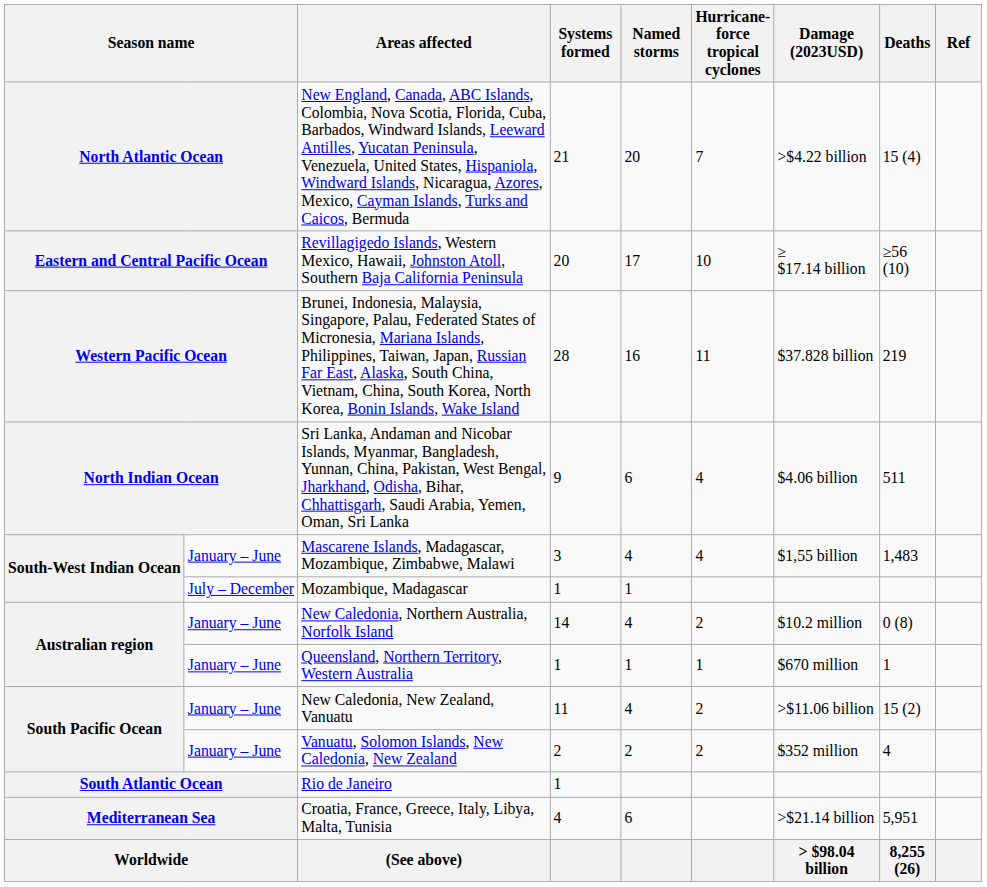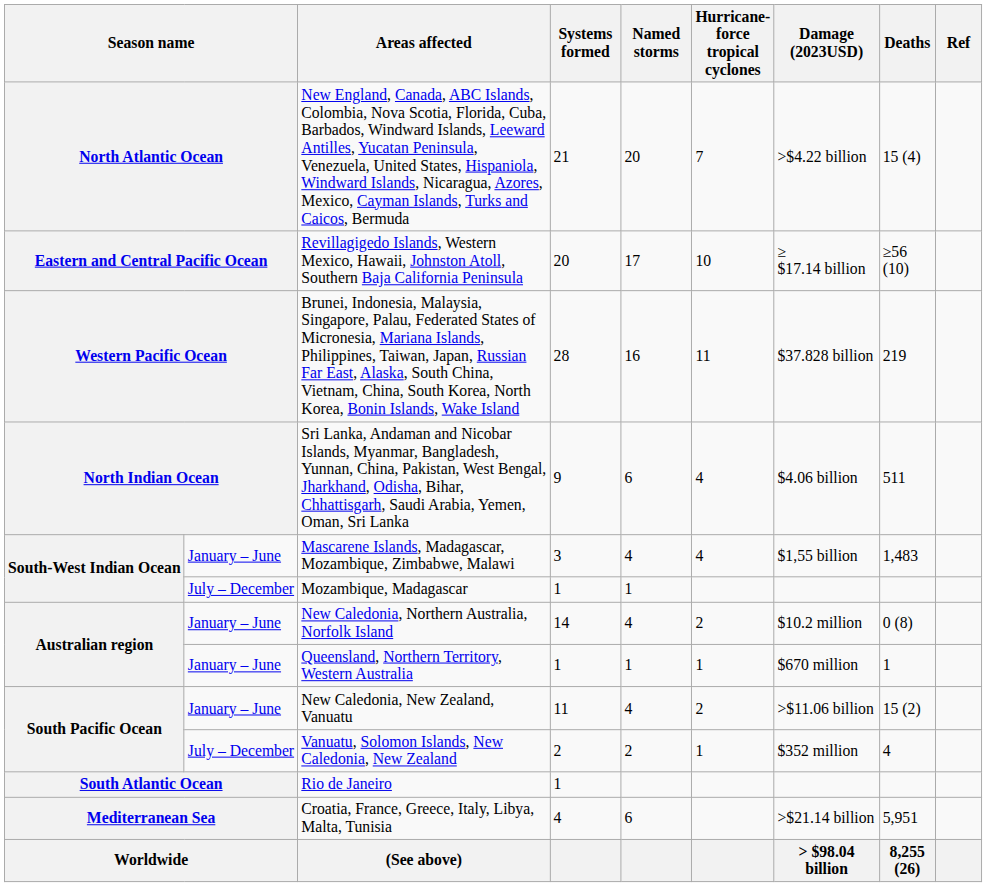 <table class="wikitable sortable">
 <tr>
 <th colspan=2><strong>Season name</strong></th>
 <th width="250"><strong>Areas affected</strong></th>
 <th width="65"><strong>Systems formed</strong></th>
 <th width="65"><strong>Named storms</strong></th>
 <th width="65"><strong>Hurricane-force<br>tropical cyclones</strong></th>
 <th width="100"><strong>Damage (2023USD)</strong></th>
 <th width="50"><strong>Deaths</strong></th>
 <th width="40"><strong>Ref</strong></th>
 </tr>
 <tr>
 <th colspan=2><a href='#'>North Atlantic Ocean</a></th>
 <td><a href='#'>New England</a>, <a href='#'>Canada</a>, <a href='#'>ABC Islands</a>, Colombia, Nova Scotia, Florida, Cuba, Barbados, Windward Islands, <a href='#'>Leeward Antilles</a>, <a href='#'>Yucatan Peninsula</a>, Venezuela, United States, <a href='#'>Hispaniola</a>, <a href='#'>Windward Islands</a>, Nicaragua, <a href='#'>Azores</a>, Mexico, <a href='#'>Cayman Islands</a>, <a href='#'>Turks and Caicos</a>, Bermuda</td>
 <td>21</td>
 <td>20</td>
 <td>7</td>
 <td>>$4.22 billion </td>
 <td>15 (4)</td>
 <td></td>
 </tr>
 <tr>
 <th colspan=2><a href='#'>Eastern and Central Pacific Ocean</a></th>
 <td><a href='#'>Revillagigedo Islands</a>, Western Mexico, Hawaii, <a href='#'>Johnston Atoll</a>, Southern <a href='#'>Baja California Peninsula</a></td>
 <td>20</td>
 <td>17</td>
 <td>10</td>
 <td>≥ $17.14 billion</td>
 <td>≥56 (10)</td>
 <td></td>
 </tr>
 <tr>
 <th colspan=2><a href='#'>Western Pacific Ocean</a></th>
 <td>Brunei, Indonesia, Malaysia, Singapore, Palau, Federated States of Micronesia, <a href='#'>Mariana Islands</a>, Philippines, Taiwan, Japan, <a href='#'>Russian Far East</a>, <a href='#'>Alaska</a>, South China, Vietnam, China, South Korea, North Korea, <a href='#'>Bonin Islands</a>, <a href='#'>Wake Island</a></td>
 <td>28</td>
 <td>16</td>
 <td>11</td>
 <td>$37.828 billion </td>
 <td>219</td>
 <td></td>
 </tr>
 <tr>
 <th colspan=2><a href='#'>North Indian Ocean</a></th>
 <td>Sri Lanka, Andaman and Nicobar Islands, Myanmar, Bangladesh, Yunnan, China, Pakistan, West Bengal, <a href='#'>Jharkhand</a>, <a href='#'>Odisha</a>, Bihar, <a href='#'>Chhattisgarh</a>, Saudi Arabia, Yemen, Oman, Sri Lanka</td>
 <td>9</td>
 <td>6</td>
 <td>4</td>
 <td>$4.06 billion </td>
 <td>511</td>
 <td></td>
 </tr>
 <tr>
 <th rowspan=2>South-West Indian Ocean</th>
 <td><a href='#'>January – June</a></td>
 <td><a href='#'>Mascarene Islands</a>, Madagascar, Mozambique, Zimbabwe, Malawi</td>
 <td>3</td>
 <td>4</td>
 <td>4</td>
 <td>$1,55 billion</td>
 <td>1,483</td>
 <td></td>
 </tr>
 <tr>
 <td><a href='#'>July – December</a></td>
 <td>Mozambique, Madagascar</td>
 <td>1</td>
 <td>1</td>
 <td></td>
 <td></td>
 <td></td>
 <td></td>
 </tr>
 <tr>
 <th rowspan=2>Australian region</th>
 <td><a href='#'>January – June</a></td>
 <td><a href='#'>New Caledonia</a>, Northern Australia, <a href='#'>Norfolk Island</a></td>
 <td>14</td>
 <td>4</td>
 <td>2</td>
 <td>$10.2 million</td>
 <td>0 (8)</td>
 <td></td>
 </tr>
 <tr>
 <td><a href='#'>January – June</a></td>
 <td><a href='#'>Queensland</a>, <a href='#'>Northern Territory</a>, <a href='#'>Western Australia</a></td>
 <td>1</td>
 <td>1</td>
 <td>1</td>
 <td>$670 million</td>
 <td>1</td>
 <td></td>
 </tr>
 <tr>
 <th rowspan=2>South Pacific Ocean</th>
 <td><a href='#'>January – June</a></td>
 <td>New Caledonia, New Zealand, Vanuatu</td>
 <td>11</td>
 <td>4</td>
 <td>2</td>
 <td>>$11.06 billion</td>
 <td>15 (2)</td>
 <td></td>
 </tr>
 <tr>
-<td><a href='#'>January – June</a></td>
+<td><a href='#'>July – December</a></td>
 <td><a href='#'>Vanuatu</a>, <a href='#'>Solomon Islands</a>, <a href='#'>New Caledonia</a>, <a href='#'>New Zealand</a></td>
 <td>2</td>
 <td>2</td>
-<td>2</td>
+<td>1</td>
 <td>$352 million</td>
 <td>4</td>
 <td></td>
 </tr>
 <tr>
 <th colspan=2><a href='#'>South Atlantic Ocean</a></th>
 <td><a href='#'>Rio de Janeiro</a></td>
 <td>1</td>
 <td></td>
 <td></td>
 <td></td>
 <td></td>
 <td></td>
 </tr>
 <tr>
 <th colspan="2"><a href='#'>Mediterranean Sea</a></th>
 <td>Croatia, France, Greece, Italy, Libya, Malta, Tunisia</td>
 <td>4</td>
 <td>6</td>
 <td></td>
 <td>>$21.14 billion</td>
 <td>5,951</td>
 <td></td>
 </tr>
 <tr>
 <th colspan=2>Worldwide</th>
 <th>(See above)</th>
 <th> </th>
 <th> </th>
 <th> </th>
 <th>> $98.04 billion </th>
 <th>8,255 (26)</th>
 <th></th>
 </tr>
 </table>
